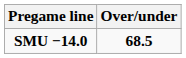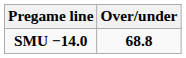 <table class="wikitable" style="margin-right: auto; margin-right: auto; border: none;">
 <tr align="center">
 <th style=>Pregame line</th>
 <th style=>Over/under</th>
 </tr>
 <tr align="center">
 <td><strong>SMU −14.0</strong></td>
-<td><strong>68.5</strong></td>
+<td><strong>68.8</strong></td>
 </tr>
 </table>
